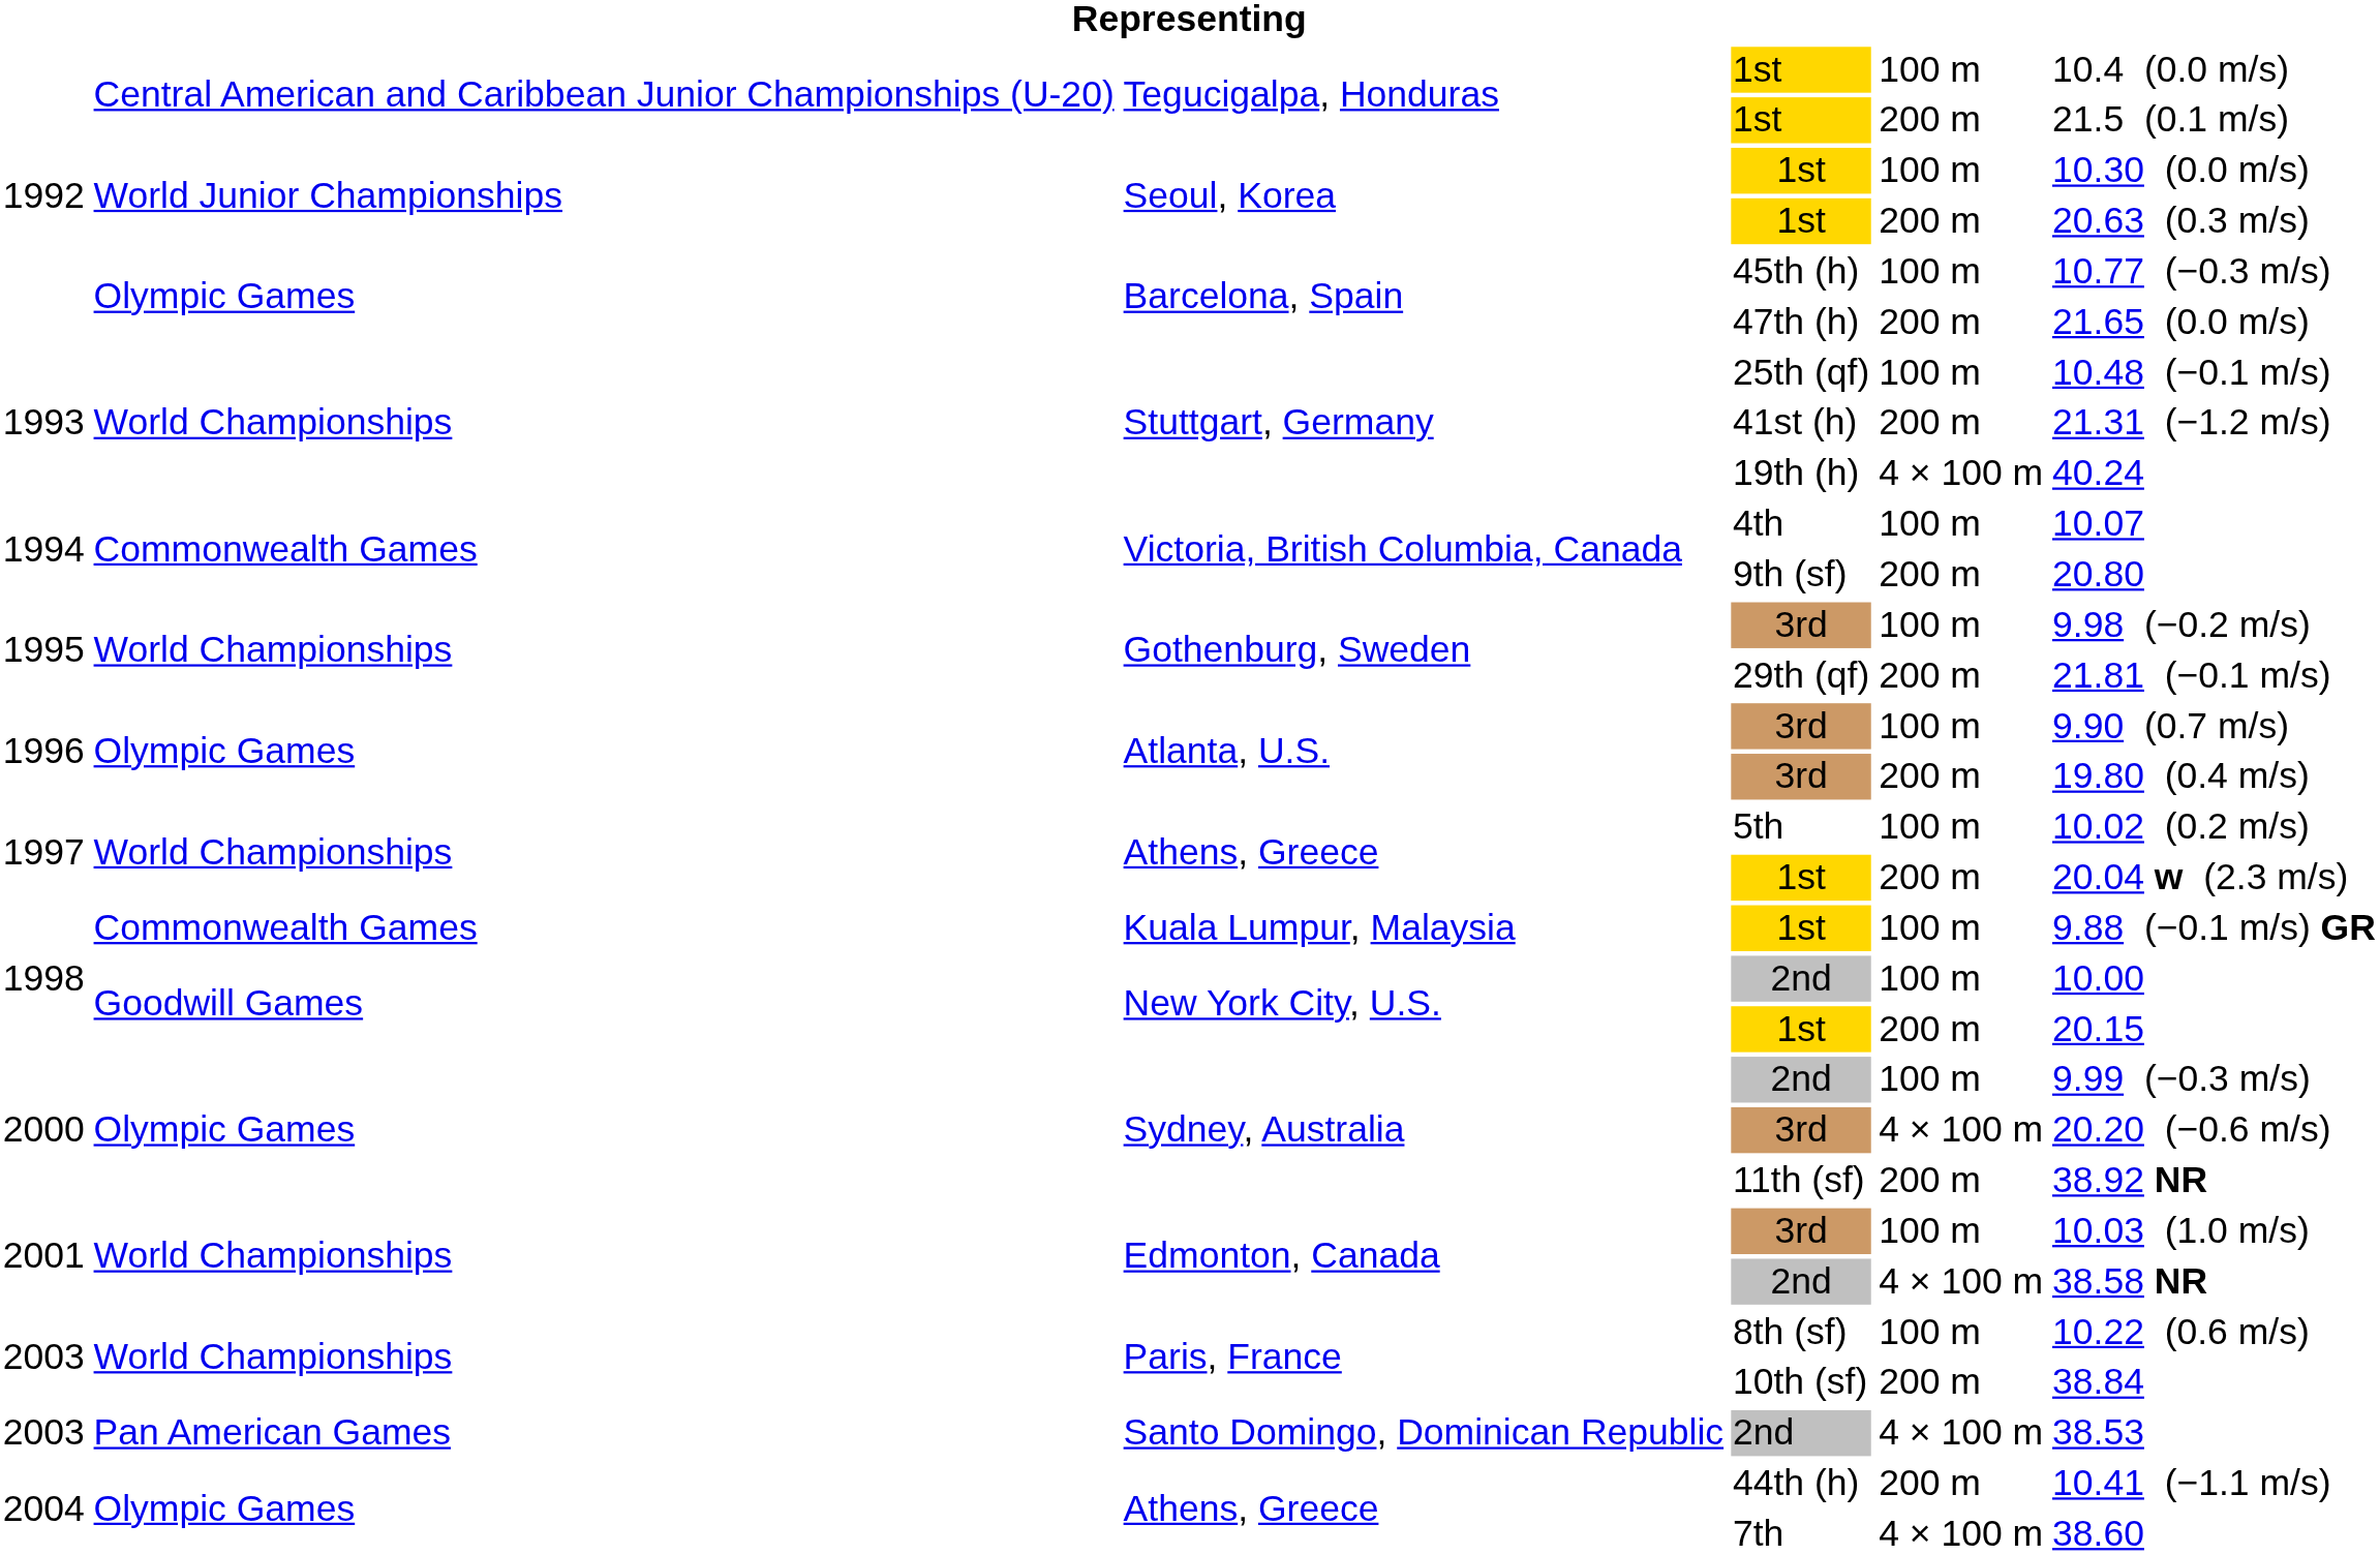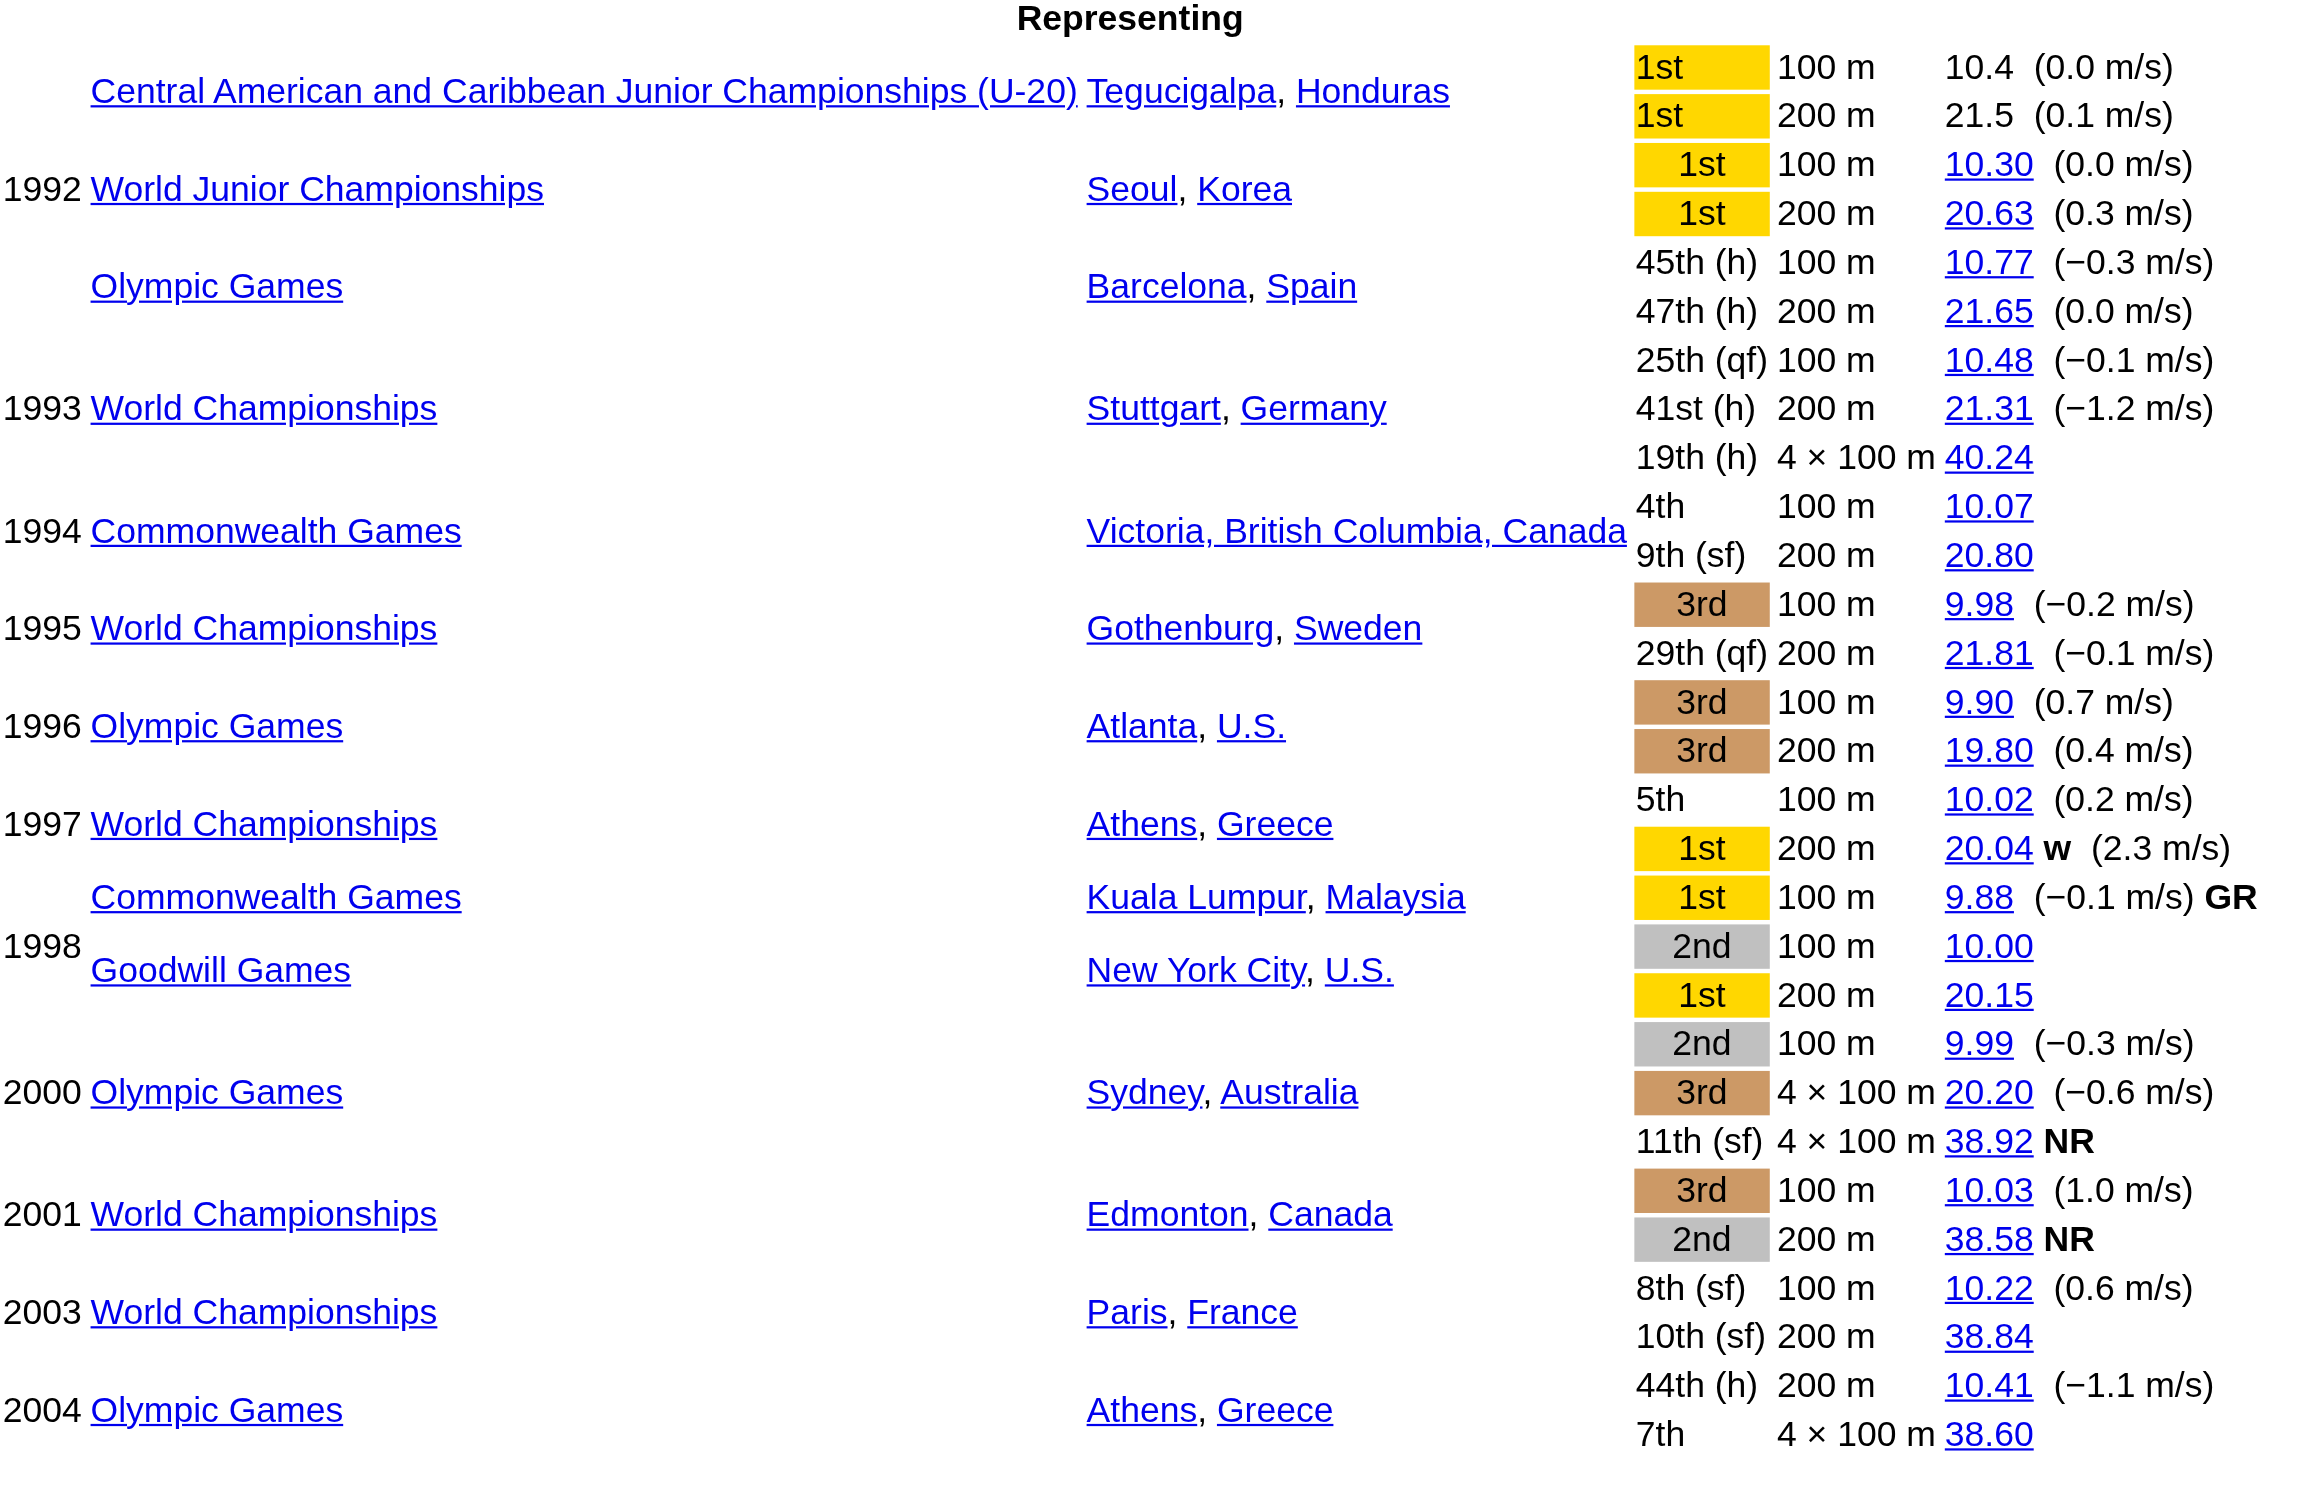 <table>
 <tr>
 <th colspan="6">Representing </th>
 </tr>
 <tr>
 <td rowspan = "6">1992</td>
 <td rowspan = "2"><a href='#'>Central American and Caribbean Junior Championships (U-20)</a></td>
 <td rowspan = "2"><a href='#'>Tegucigalpa</a>, <a href='#'>Honduras</a></td>
 <td bgcolor=gold>1st</td>
 <td>100 m</td>
 <td>10.4  (0.0 m/s)</td>
 </tr>
 <tr>
 <td bgcolor=gold>1st</td>
 <td>200 m</td>
 <td>21.5  (0.1 m/s)</td>
 </tr>
 <tr>
 <td rowspan = "2"><a href='#'>World Junior Championships</a></td>
 <td rowspan = "2"><a href='#'>Seoul</a>, <a href='#'>Korea</a></td>
 <td bgcolor="gold" align="center">1st</td>
 <td>100 m</td>
 <td><a href='#'>10.30</a>  (0.0 m/s)</td>
 </tr>
 <tr>
 <td bgcolor="gold" align="center">1st</td>
 <td>200 m</td>
 <td><a href='#'>20.63</a>  (0.3 m/s)</td>
 </tr>
 <tr>
 <td rowspan = "2"><a href='#'>Olympic Games</a></td>
 <td rowspan = "2"><a href='#'>Barcelona</a>, <a href='#'>Spain</a></td>
 <td>45th (h)</td>
 <td>100 m</td>
 <td><a href='#'>10.77</a>  (−0.3 m/s)</td>
 </tr>
 <tr>
 <td>47th (h)</td>
 <td>200 m</td>
 <td><a href='#'>21.65</a>  (0.0 m/s)</td>
 </tr>
 <tr>
 <td rowspan = "3">1993</td>
 <td rowspan = "3"><a href='#'>World Championships</a></td>
 <td rowspan = "3"><a href='#'>Stuttgart</a>, <a href='#'>Germany</a></td>
 <td>25th (qf)</td>
 <td>100 m</td>
 <td><a href='#'>10.48</a>  (−0.1 m/s)</td>
 </tr>
 <tr>
 <td>41st (h)</td>
 <td>200 m</td>
 <td><a href='#'>21.31</a>  (−1.2 m/s)</td>
 </tr>
 <tr>
 <td>19th (h)</td>
 <td>4 × 100 m</td>
 <td><a href='#'>40.24</a></td>
 </tr>
 <tr>
 <td rowspan=2>1994</td>
 <td rowspan=2><a href='#'>Commonwealth Games</a></td>
 <td rowspan=2><a href='#'>Victoria, British Columbia, Canada</a></td>
 <td>4th</td>
 <td>100 m</td>
 <td><a href='#'>10.07</a></td>
 </tr>
 <tr>
 <td>9th (sf)</td>
 <td>200 m</td>
 <td><a href='#'>20.80</a></td>
 </tr>
 <tr>
 <td rowspan = "2">1995</td>
 <td rowspan = "2"><a href='#'>World Championships</a></td>
 <td rowspan = "2"><a href='#'>Gothenburg</a>, <a href='#'>Sweden</a></td>
 <td bgcolor="cc9966" align="center">3rd</td>
 <td>100 m</td>
 <td><a href='#'>9.98</a>  (−0.2 m/s)</td>
 </tr>
 <tr>
 <td>29th (qf)</td>
 <td>200 m</td>
 <td><a href='#'>21.81</a>  (−0.1 m/s)</td>
 </tr>
 <tr>
 <td rowspan = "2">1996</td>
 <td rowspan = "2"><a href='#'>Olympic Games</a></td>
 <td rowspan = "2"><a href='#'>Atlanta</a>, <a href='#'>U.S.</a></td>
 <td bgcolor="cc9966" align="center">3rd</td>
 <td>100 m</td>
 <td><a href='#'>9.90</a>  (0.7 m/s)</td>
 </tr>
 <tr>
 <td bgcolor="cc9966" align="center">3rd</td>
 <td>200 m</td>
 <td><a href='#'>19.80</a>  (0.4 m/s)</td>
 </tr>
 <tr>
 <td rowspan = "2">1997</td>
 <td rowspan = "2"><a href='#'>World Championships</a></td>
 <td rowspan = "2"><a href='#'>Athens</a>, <a href='#'>Greece</a></td>
 <td>5th</td>
 <td>100 m</td>
 <td><a href='#'>10.02</a>  (0.2 m/s)</td>
 </tr>
 <tr>
 <td bgcolor="gold" align="center">1st</td>
 <td>200 m</td>
 <td><a href='#'>20.04</a> <strong>w</strong>  (2.3 m/s)</td>
 </tr>
 <tr>
 <td rowspan = "3">1998</td>
 <td><a href='#'>Commonwealth Games</a></td>
 <td><a href='#'>Kuala Lumpur</a>, <a href='#'>Malaysia</a></td>
 <td bgcolor="gold" align="center">1st</td>
 <td>100 m</td>
 <td><a href='#'>9.88</a>  (−0.1 m/s) <strong>GR</strong></td>
 </tr>
 <tr>
 <td rowspan = "2"><a href='#'>Goodwill Games</a></td>
 <td rowspan = "2"><a href='#'>New York City</a>, <a href='#'>U.S.</a></td>
 <td bgcolor="silver" align="center">2nd</td>
 <td>100 m</td>
 <td><a href='#'>10.00</a></td>
 </tr>
 <tr>
 <td bgcolor="gold" align="center">1st</td>
 <td>200 m</td>
 <td><a href='#'>20.15</a></td>
 </tr>
 <tr>
 <td rowspan = "3">2000</td>
 <td rowspan = "3"><a href='#'>Olympic Games</a></td>
 <td rowspan = "3"><a href='#'>Sydney</a>, <a href='#'>Australia</a></td>
 <td bgcolor="silver" align="center">2nd</td>
 <td>100 m</td>
 <td><a href='#'>9.99</a>  (−0.3 m/s)</td>
 </tr>
 <tr>
 <td bgcolor="cc9966" align="center">3rd</td>
 <td>4 × 100 m</td>
 <td><a href='#'>20.20</a>  (−0.6 m/s)</td>
 </tr>
 <tr>
 <td>11th (sf)</td>
-<td>200 m</td>
+<td>4 × 100 m</td>
 <td><a href='#'>38.92</a> <strong>NR</strong></td>
 </tr>
 <tr>
 <td rowspan = "2">2001</td>
 <td rowspan = "2"><a href='#'>World Championships</a></td>
 <td rowspan = "2"><a href='#'>Edmonton</a>, <a href='#'>Canada</a></td>
 <td bgcolor="cc9966" align="center">3rd</td>
 <td>100 m</td>
 <td><a href='#'>10.03</a>  (1.0 m/s)</td>
 </tr>
 <tr>
 <td bgcolor="silver" align="center">2nd</td>
-<td>4 × 100 m</td>
+<td>200 m</td>
 <td><a href='#'>38.58</a> <strong>NR</strong></td>
 </tr>
 <tr>
 <td rowspan = "2">2003</td>
 <td rowspan = "2"><a href='#'>World Championships</a></td>
 <td rowspan = "2"><a href='#'>Paris</a>, <a href='#'>France</a></td>
 <td>8th (sf)</td>
 <td>100 m</td>
 <td><a href='#'>10.22</a>  (0.6 m/s)</td>
 </tr>
 <tr>
 <td>10th (sf)</td>
 <td>200 m</td>
 <td><a href='#'>38.84</a></td>
 </tr>
 <tr>
-<td>2003</td>
-<td><a href='#'>Pan American Games</a></td>
-<td><a href='#'>Santo Domingo</a>, <a href='#'>Dominican Republic</a></td>
-<td bgcolor=silver>2nd</td>
-<td>4 × 100 m</td>
-<td><a href='#'>38.53</a></td>
-</tr>
-<tr>
 <td rowspan = "2">2004</td>
 <td rowspan = "2"><a href='#'>Olympic Games</a></td>
 <td rowspan = "2"><a href='#'>Athens</a>, <a href='#'>Greece</a></td>
 <td>44th (h)</td>
 <td>200 m</td>
 <td><a href='#'>10.41</a>  (−1.1 m/s)</td>
 </tr>
 <tr>
 <td>7th</td>
 <td>4 × 100 m</td>
 <td><a href='#'>38.60</a></td>
 </tr>
 </table>
